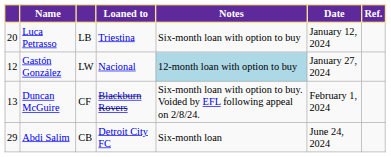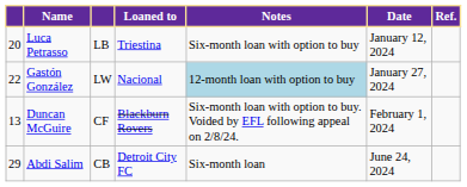 <table class="wikitable" style="width:90%; text-align:center; font-size:95%; text-align:left;">
 <tr>
 <th style="background:#5E299A; color:white; border:2px solid #F8E196;"></th>
 <th style="background:#5E299A; color:white; border:2px solid #F8E196;">Name</th>
 <th style="background:#5E299A; color:white; border:2px solid #F8E196;"></th>
 <th style="background:#5E299A; color:white; border:2px solid #F8E196;">Loaned to</th>
 <th style="background:#5E299A; color:white; border:2px solid #F8E196;">Notes</th>
 <th style="background:#5E299A; color:white; border:2px solid #F8E196;">Date</th>
 <th style="background:#5E299A; color:white; border:2px solid #F8E196;">Ref.</th>
 </tr>
 <tr>
 <td>20</td>
 <td> <a href='#'>Luca Petrasso</a></td>
 <td>LB</td>
 <td> <a href='#'>Triestina</a></td>
 <td>Six-month loan with option to buy</td>
 <td>January 12, 2024</td>
 <td></td>
 </tr>
 <tr>
-<td>12</td>
+<td>22</td>
 <td> <a href='#'>Gastón González</a></td>
 <td>LW</td>
 <td> <a href='#'>Nacional</a></td>
 <td style="background: lightblue;">12-month loan with option to buy</td>
 <td>January 27, 2024</td>
 <td></td>
 </tr>
 <tr>
 <td>13</td>
 <td> <a href='#'>Duncan McGuire</a></td>
 <td>CF</td>
 <td> <s><a href='#'>Blackburn Rovers</a></s></td>
 <td>Six-month loan with option to buy. Voided by <a href='#'>EFL</a> following appeal on 2/8/24.</td>
 <td>February 1, 2024</td>
 <td></td>
 </tr>
 <tr>
 <td>29</td>
 <td> <a href='#'>Abdi Salim</a></td>
 <td>CB</td>
 <td> <a href='#'>Detroit City FC</a></td>
 <td>Six-month loan</td>
 <td>June 24, 2024</td>
 <td></td>
 </tr>
 </table>
